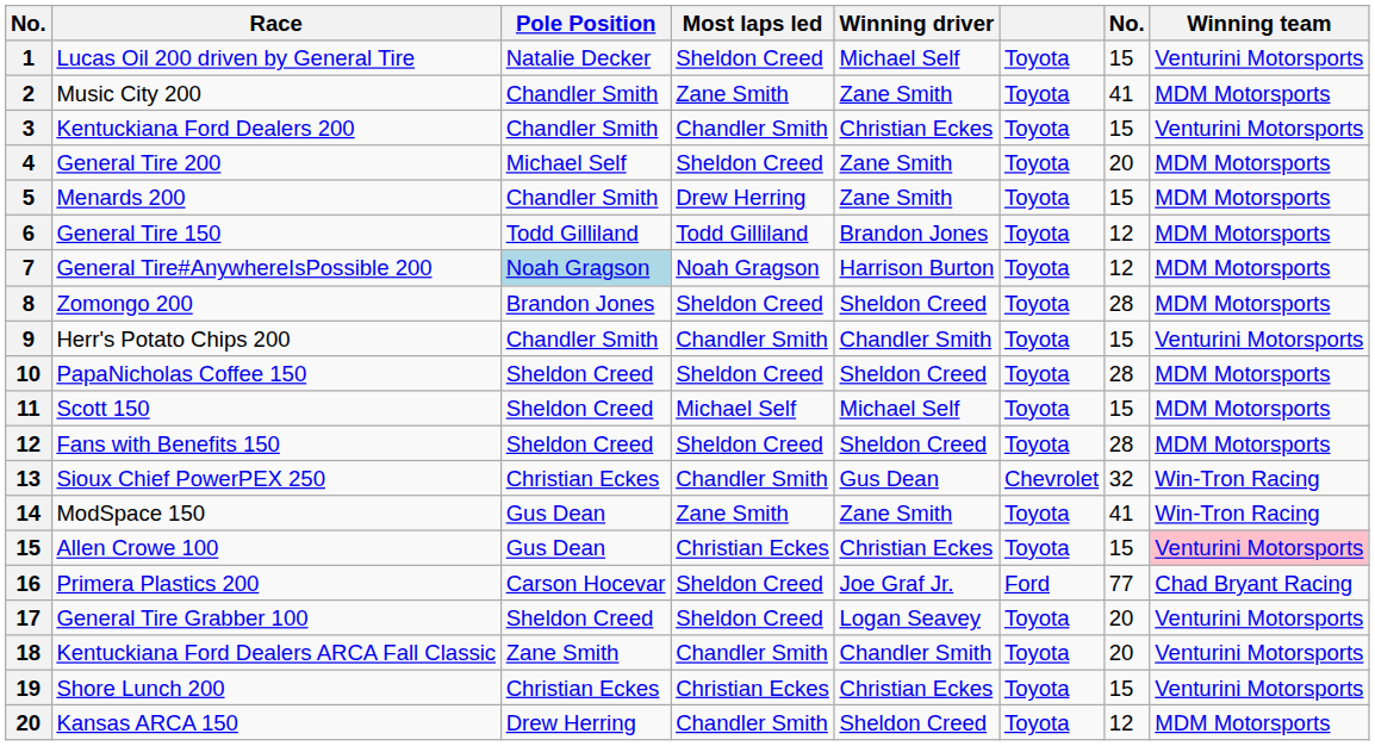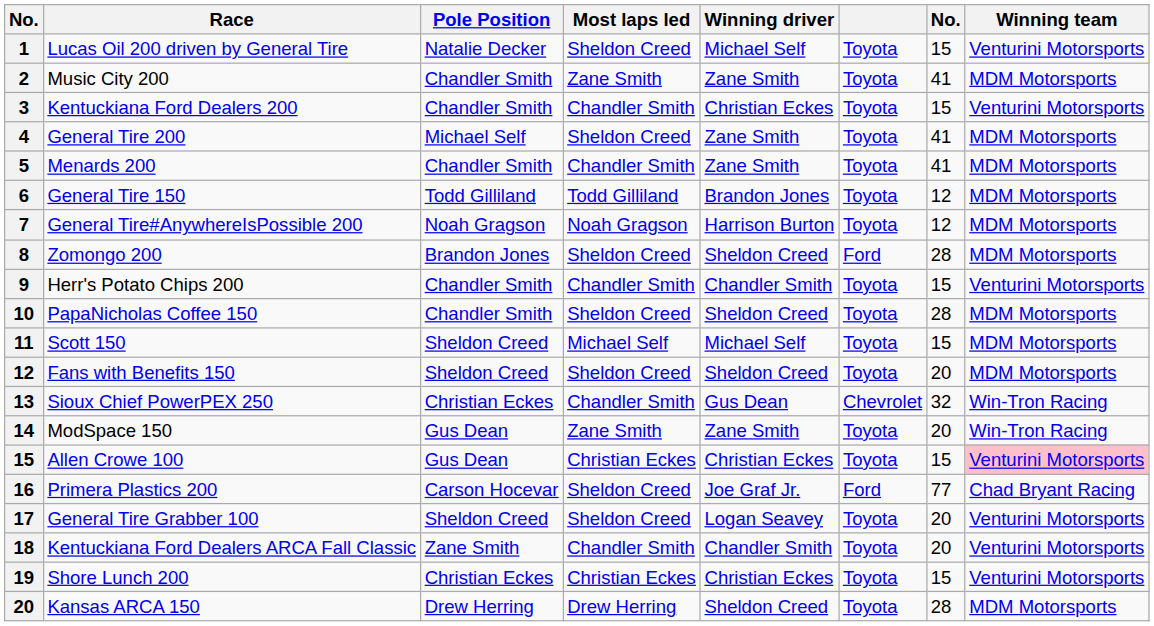 <table class="wikitable" style="font-size:95%">
 <tr>
 <th>No.</th>
 <th>Race</th>
 <th><a href='#'>Pole Position</a></th>
 <th>Most laps led</th>
 <th>Winning driver</th>
 <th></th>
 <th>No.</th>
 <th>Winning team</th>
 </tr>
 <tr>
 <th>1</th>
 <td><a href='#'>Lucas Oil 200 driven by General Tire</a></td>
 <td><a href='#'>Natalie Decker</a></td>
 <td><a href='#'>Sheldon Creed</a></td>
 <td><a href='#'>Michael Self</a></td>
 <td><a href='#'>Toyota</a></td>
 <td>15</td>
 <td><a href='#'>Venturini Motorsports</a></td>
 </tr>
 <tr>
 <th>2</th>
 <td>Music City 200</td>
 <td><a href='#'>Chandler Smith</a></td>
 <td><a href='#'>Zane Smith</a></td>
 <td><a href='#'>Zane Smith</a></td>
 <td><a href='#'>Toyota</a></td>
 <td>41</td>
 <td><a href='#'>MDM Motorsports</a></td>
 </tr>
 <tr>
 <th>3</th>
 <td><a href='#'>Kentuckiana Ford Dealers 200</a></td>
 <td><a href='#'>Chandler Smith</a></td>
 <td><a href='#'>Chandler Smith</a></td>
 <td><a href='#'>Christian Eckes</a></td>
 <td><a href='#'>Toyota</a></td>
 <td>15</td>
 <td><a href='#'>Venturini Motorsports</a></td>
 </tr>
 <tr>
 <th>4</th>
 <td><a href='#'>General Tire 200</a></td>
 <td><a href='#'>Michael Self</a></td>
 <td><a href='#'>Sheldon Creed</a></td>
 <td><a href='#'>Zane Smith</a></td>
 <td><a href='#'>Toyota</a></td>
-<td>20</td>
+<td>41</td>
 <td><a href='#'>MDM Motorsports</a></td>
 </tr>
 <tr>
 <th>5</th>
 <td><a href='#'>Menards 200</a></td>
 <td><a href='#'>Chandler Smith</a></td>
-<td><a href='#'>Drew Herring</a></td>
+<td><a href='#'>Chandler Smith</a></td>
 <td><a href='#'>Zane Smith</a></td>
 <td><a href='#'>Toyota</a></td>
-<td>15</td>
+<td>41</td>
 <td><a href='#'>MDM Motorsports</a></td>
 </tr>
 <tr>
 <th>6</th>
 <td><a href='#'>General Tire 150</a></td>
 <td><a href='#'>Todd Gilliland</a></td>
 <td><a href='#'>Todd Gilliland</a></td>
 <td><a href='#'>Brandon Jones</a></td>
 <td><a href='#'>Toyota</a></td>
 <td>12</td>
 <td><a href='#'>MDM Motorsports</a></td>
 </tr>
 <tr>
 <th>7</th>
 <td><a href='#'>General Tire#AnywhereIsPossible 200</a></td>
-<td style="background: lightblue;"><a href='#'>Noah Gragson</a></td>
+<td><a href='#'>Noah Gragson</a></td>
 <td><a href='#'>Noah Gragson</a></td>
 <td><a href='#'>Harrison Burton</a></td>
 <td><a href='#'>Toyota</a></td>
 <td>12</td>
 <td><a href='#'>MDM Motorsports</a></td>
 </tr>
 <tr>
 <th>8</th>
 <td><a href='#'>Zomongo 200</a></td>
 <td><a href='#'>Brandon Jones</a></td>
 <td><a href='#'>Sheldon Creed</a></td>
 <td><a href='#'>Sheldon Creed</a></td>
-<td><a href='#'>Toyota</a></td>
+<td><a href='#'>Ford</a></td>
 <td>28</td>
 <td><a href='#'>MDM Motorsports</a></td>
 </tr>
 <tr>
 <th>9</th>
 <td>Herr's Potato Chips 200</td>
 <td><a href='#'>Chandler Smith</a></td>
 <td><a href='#'>Chandler Smith</a></td>
 <td><a href='#'>Chandler Smith</a></td>
 <td><a href='#'>Toyota</a></td>
 <td>15</td>
 <td><a href='#'>Venturini Motorsports</a></td>
 </tr>
 <tr>
 <th>10</th>
 <td><a href='#'>PapaNicholas Coffee 150</a></td>
-<td><a href='#'>Sheldon Creed</a></td>
+<td><a href='#'>Chandler Smith</a></td>
 <td><a href='#'>Sheldon Creed</a></td>
 <td><a href='#'>Sheldon Creed</a></td>
 <td><a href='#'>Toyota</a></td>
 <td>28</td>
 <td><a href='#'>MDM Motorsports</a></td>
 </tr>
 <tr>
 <th>11</th>
 <td><a href='#'>Scott 150</a></td>
 <td><a href='#'>Sheldon Creed</a></td>
 <td><a href='#'>Michael Self</a></td>
 <td><a href='#'>Michael Self</a></td>
 <td><a href='#'>Toyota</a></td>
 <td>15</td>
 <td><a href='#'>MDM Motorsports</a></td>
 </tr>
 <tr>
 <th>12</th>
 <td><a href='#'>Fans with Benefits 150</a></td>
 <td><a href='#'>Sheldon Creed</a></td>
 <td><a href='#'>Sheldon Creed</a></td>
 <td><a href='#'>Sheldon Creed</a></td>
 <td><a href='#'>Toyota</a></td>
-<td>28</td>
+<td>20</td>
 <td><a href='#'>MDM Motorsports</a></td>
 </tr>
 <tr>
 <th>13</th>
 <td><a href='#'>Sioux Chief PowerPEX 250</a></td>
 <td><a href='#'>Christian Eckes</a></td>
 <td><a href='#'>Chandler Smith</a></td>
 <td><a href='#'>Gus Dean</a></td>
 <td><a href='#'>Chevrolet</a></td>
 <td>32</td>
 <td><a href='#'>Win-Tron Racing</a></td>
 </tr>
 <tr>
 <th>14</th>
 <td>ModSpace 150</td>
 <td><a href='#'>Gus Dean</a></td>
 <td><a href='#'>Zane Smith</a></td>
 <td><a href='#'>Zane Smith</a></td>
 <td><a href='#'>Toyota</a></td>
-<td>41</td>
+<td>20</td>
 <td><a href='#'>Win-Tron Racing</a></td>
 </tr>
 <tr>
 <th>15</th>
 <td><a href='#'>Allen Crowe 100</a></td>
 <td><a href='#'>Gus Dean</a></td>
 <td><a href='#'>Christian Eckes</a></td>
 <td><a href='#'>Christian Eckes</a></td>
 <td><a href='#'>Toyota</a></td>
 <td>15</td>
 <td style="background: pink;"><a href='#'>Venturini Motorsports</a></td>
 </tr>
 <tr>
 <th>16</th>
 <td><a href='#'>Primera Plastics 200</a></td>
 <td><a href='#'>Carson Hocevar</a></td>
 <td><a href='#'>Sheldon Creed</a></td>
 <td><a href='#'>Joe Graf Jr.</a></td>
 <td><a href='#'>Ford</a></td>
 <td>77</td>
 <td><a href='#'>Chad Bryant Racing</a></td>
 </tr>
 <tr>
 <th>17</th>
 <td><a href='#'>General Tire Grabber 100</a></td>
 <td><a href='#'>Sheldon Creed</a></td>
 <td><a href='#'>Sheldon Creed</a></td>
 <td><a href='#'>Logan Seavey</a></td>
 <td><a href='#'>Toyota</a></td>
 <td>20</td>
 <td><a href='#'>Venturini Motorsports</a></td>
 </tr>
 <tr>
 <th>18</th>
 <td><a href='#'>Kentuckiana Ford Dealers ARCA Fall Classic</a></td>
 <td><a href='#'>Zane Smith</a></td>
 <td><a href='#'>Chandler Smith</a></td>
 <td><a href='#'>Chandler Smith</a></td>
 <td><a href='#'>Toyota</a></td>
 <td>20</td>
 <td><a href='#'>Venturini Motorsports</a></td>
 </tr>
 <tr>
 <th>19</th>
 <td><a href='#'>Shore Lunch 200</a></td>
 <td><a href='#'>Christian Eckes</a></td>
 <td><a href='#'>Christian Eckes</a></td>
 <td><a href='#'>Christian Eckes</a></td>
 <td><a href='#'>Toyota</a></td>
 <td>15</td>
 <td><a href='#'>Venturini Motorsports</a></td>
 </tr>
 <tr>
 <th>20</th>
 <td><a href='#'>Kansas ARCA 150</a></td>
 <td><a href='#'>Drew Herring</a></td>
-<td><a href='#'>Chandler Smith</a></td>
+<td><a href='#'>Drew Herring</a></td>
 <td><a href='#'>Sheldon Creed</a></td>
 <td><a href='#'>Toyota</a></td>
-<td>12</td>
+<td>28</td>
 <td><a href='#'>MDM Motorsports</a></td>
 </tr>
 </table>
